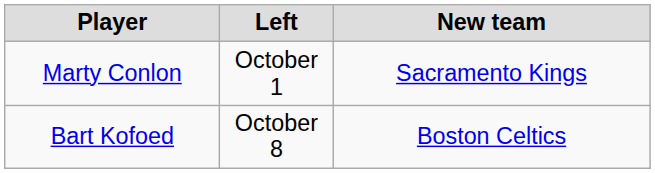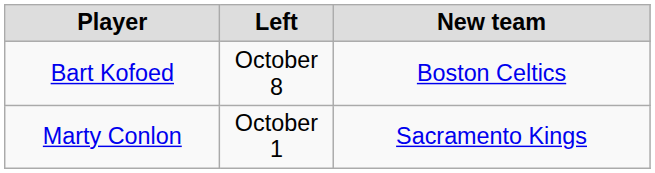 <table class="wikitable" style="text-align: center">
 <tr align="center"  bgcolor="#dddddd">
 <td style="width:140px"><strong>Player</strong></td>
 <td style="width:70px"><strong>Left</strong></td>
 <td style="width:210px"><strong>New team</strong></td>
 </tr>
 <tr style="height:40px">
+<td><a href='#'>Bart Kofoed</a></td>
+<td>October 8</td>
+<td><a href='#'>Boston Celtics</a></td>
+</tr>
+<tr style="height:40px">
 <td><a href='#'>Marty Conlon</a></td>
 <td>October 1</td>
 <td><a href='#'>Sacramento Kings</a></td>
 </tr>
-<tr style="height:40px">
-<td><a href='#'>Bart Kofoed</a></td>
-<td>October 8</td>
-<td><a href='#'>Boston Celtics</a></td>
-</tr>
 </table>
